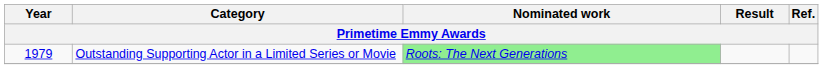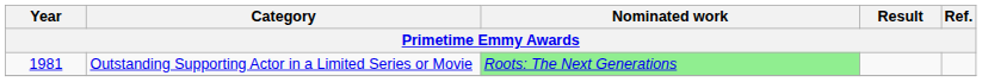 <table class=wikitable>
 <tr>
 <th scope="col" style="width:5em;">Year</th>
 <th scope="col" style="width:26em;">Category</th>
 <th scope="col" style="width:25em;">Nominated work</th>
 <th scope="col" style="width:5em;">Result</th>
 <th>Ref.</th>
 </tr>
 <tr>
 <th colspan=5><a href='#'>Primetime Emmy Awards</a></th>
 </tr>
 <tr>
-<td style="text-align:center;"><a href='#'>1979</a></td>
+<td style="text-align:center;"><a href='#'>1981</a></td>
 <td><a href='#'>Outstanding Supporting Actor in a Limited Series or Movie</a></td>
 <td style="background: lightgreen;"><em><a href='#'>Roots: The Next Generations</a></em></td>
 <td></td>
 <td style="text-align:center;"></td>
 </tr>
 <tr>
 </tr>
 </table>
